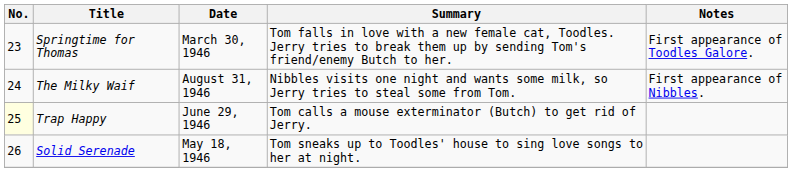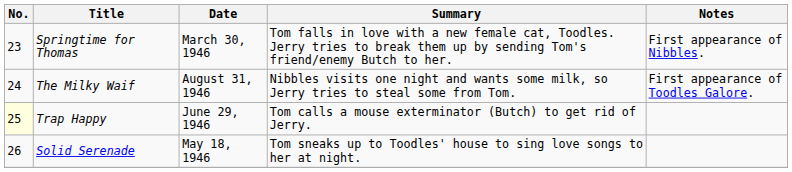 <table class="wikitable">
 <tr>
 <th style="width:2em">No.</th>
 <th style="width:12em">Title</th>
 <th style="width:7em">Date</th>
 <th>Summary</th>
 <th>Notes</th>
 </tr>
 <tr>
 <td>23</td>
 <td><em>Springtime for Thomas</em></td>
 <td>March 30, 1946</td>
 <td>Tom falls in love with a new female cat, Toodles. Jerry tries to break them up by sending Tom's friend/enemy Butch to her.</td>
-<td>First appearance of <a href='#'>Toodles Galore</a>.</td>
+<td>First appearance of <a href='#'>Nibbles</a>.</td>
 </tr>
 <tr>
 <td>24</td>
 <td><em>The Milky Waif</em></td>
 <td>August 31, 1946</td>
 <td>Nibbles visits one night and wants some milk, so Jerry tries to steal some from Tom.</td>
-<td>First appearance of <a href='#'>Nibbles</a>.</td>
+<td>First appearance of <a href='#'>Toodles Galore</a>.</td>
 </tr>
 <tr>
 <td style="background: lightyellow;">25</td>
 <td><em>Trap Happy</em></td>
 <td>June 29, 1946</td>
 <td>Tom calls a mouse exterminator (Butch) to get rid of Jerry.</td>
 <td></td>
 </tr>
 <tr>
 <td>26</td>
 <td><em><a href='#'>Solid Serenade</a></em></td>
 <td>May 18, 1946</td>
 <td>Tom sneaks up to Toodles' house to sing love songs to her at night.</td>
 <td></td>
 </tr>
 <tr>
 </tr>
 </table>
